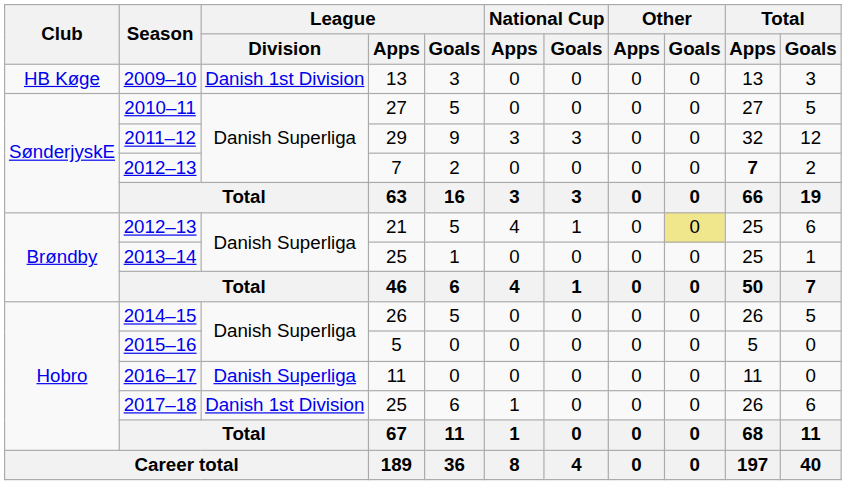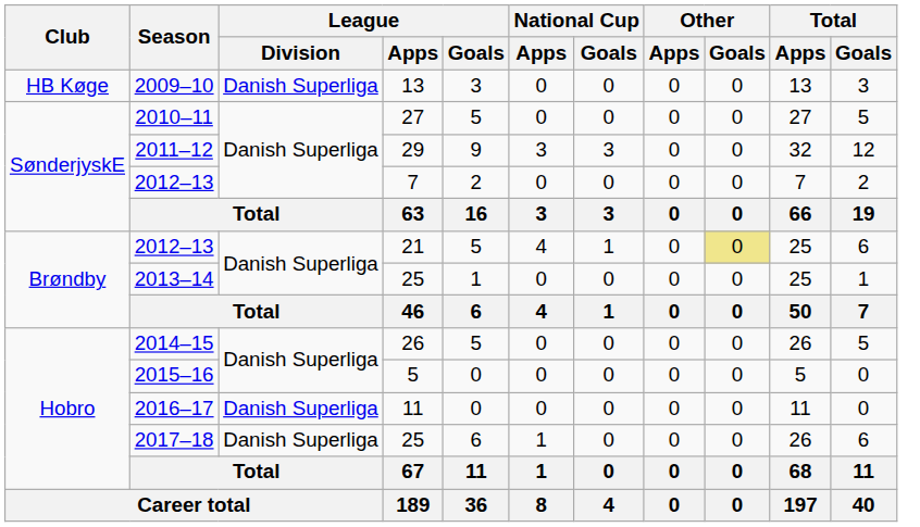 <table class=wikitable style="text-align: center">
 <tr>
 <th rowspan=2>Club</th>
 <th rowspan=2>Season</th>
 <th colspan=3>League</th>
 <th colspan=2>National Cup</th>
 <th colspan=2>Other</th>
 <th colspan=2>Total</th>
 </tr>
 <tr>
 <th>Division</th>
 <th>Apps</th>
 <th>Goals</th>
 <th>Apps</th>
 <th>Goals</th>
 <th>Apps</th>
 <th>Goals</th>
 <th>Apps</th>
 <th>Goals</th>
 </tr>
 <tr>
 <td><a href='#'>HB Køge</a></td>
 <td><a href='#'>2009–10</a></td>
-<td><a href='#'>Danish 1st Division</a></td>
+<td><a href='#'>Danish Superliga</a></td>
 <td>13</td>
 <td>3</td>
 <td>0</td>
 <td>0</td>
 <td>0</td>
 <td>0</td>
 <td>13</td>
 <td>3</td>
 </tr>
 <tr>
 <td rowspan=4><a href='#'>SønderjyskE</a></td>
 <td><a href='#'>2010–11</a></td>
 <td rowspan=3>Danish Superliga</td>
 <td>27</td>
 <td>5</td>
 <td>0</td>
 <td>0</td>
 <td>0</td>
 <td>0</td>
 <td>27</td>
 <td>5</td>
 </tr>
 <tr>
 <td><a href='#'>2011–12</a></td>
 <td>29</td>
 <td>9</td>
 <td>3</td>
 <td>3</td>
 <td>0</td>
 <td>0</td>
 <td>32</td>
 <td>12</td>
 </tr>
 <tr>
 <td><a href='#'>2012–13</a></td>
 <td>7</td>
 <td>2</td>
 <td>0</td>
 <td>0</td>
 <td>0</td>
 <td>0</td>
-<td><strong>7</strong></td>
+<td>7</td>
 <td>2</td>
 </tr>
 <tr>
 <th colspan=2>Total</th>
 <th>63</th>
 <th>16</th>
 <th>3</th>
 <th>3</th>
 <th>0</th>
 <th>0</th>
 <th>66</th>
 <th>19</th>
 </tr>
 <tr>
 <td rowspan=3><a href='#'>Brøndby</a></td>
 <td><a href='#'>2012–13</a></td>
 <td rowspan=2>Danish Superliga</td>
 <td>21</td>
 <td>5</td>
 <td>4</td>
 <td>1</td>
 <td>0</td>
 <td style="background: khaki;">0</td>
 <td>25</td>
 <td>6</td>
 </tr>
 <tr>
 <td><a href='#'>2013–14</a></td>
 <td>25</td>
 <td>1</td>
 <td>0</td>
 <td>0</td>
 <td>0</td>
 <td>0</td>
 <td>25</td>
 <td>1</td>
 </tr>
 <tr>
 <th colspan=2>Total</th>
 <th>46</th>
 <th>6</th>
 <th>4</th>
 <th>1</th>
 <th>0</th>
 <th>0</th>
 <th>50</th>
 <th>7</th>
 </tr>
 <tr>
 <td rowspan=5><a href='#'>Hobro</a></td>
 <td><a href='#'>2014–15</a></td>
 <td rowspan=2>Danish Superliga</td>
 <td>26</td>
 <td>5</td>
 <td>0</td>
 <td>0</td>
 <td>0</td>
 <td>0</td>
 <td>26</td>
 <td>5</td>
 </tr>
 <tr>
 <td><a href='#'>2015–16</a></td>
 <td>5</td>
 <td>0</td>
 <td>0</td>
 <td>0</td>
 <td>0</td>
 <td>0</td>
 <td>5</td>
 <td>0</td>
 </tr>
 <tr>
 <td><a href='#'>2016–17</a></td>
 <td><a href='#'>Danish Superliga</a></td>
 <td>11</td>
 <td>0</td>
 <td>0</td>
 <td>0</td>
 <td>0</td>
 <td>0</td>
 <td>11</td>
 <td>0</td>
 </tr>
 <tr>
 <td><a href='#'>2017–18</a></td>
-<td><a href='#'>Danish 1st Division</a></td>
+<td>Danish Superliga</td>
 <td>25</td>
 <td>6</td>
 <td>1</td>
 <td>0</td>
 <td>0</td>
 <td>0</td>
 <td>26</td>
 <td>6</td>
 </tr>
 <tr>
 <th colspan=2>Total</th>
 <th>67</th>
 <th>11</th>
 <th>1</th>
 <th>0</th>
 <th>0</th>
 <th>0</th>
 <th>68</th>
 <th>11</th>
 </tr>
 <tr>
 <th colspan=3>Career total</th>
 <th>189</th>
 <th>36</th>
 <th>8</th>
 <th>4</th>
 <th>0</th>
 <th>0</th>
 <th>197</th>
 <th>40</th>
 </tr>
 </table>
